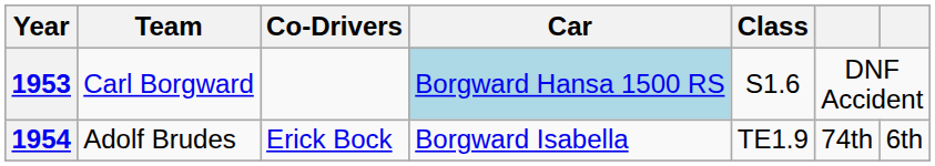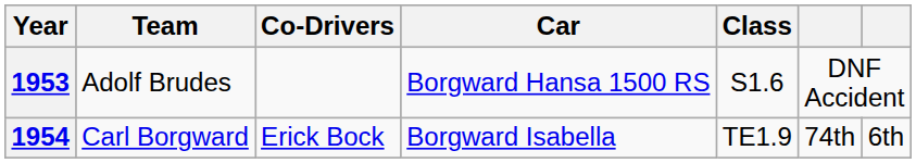 <table class="wikitable" style="text-align:center; font-size:90%">
 <tr>
 <th>Year</th>
 <th>Team</th>
 <th>Co-Drivers</th>
 <th>Car</th>
 <th>Class</th>
 <th></th>
 <th></th>
 </tr>
 <tr>
 <th><a href='#'>1953</a></th>
-<td align="left"> <a href='#'>Carl Borgward</a></td>
+<td align="left"> Adolf Brudes</td>
 <td></td>
-<td align="left" style="background: lightblue;"><a href='#'>Borgward Hansa 1500 RS</a></td>
+<td align="left"><a href='#'>Borgward Hansa 1500 RS</a></td>
 <td>S1.6</td>
 <td colspan=2>DNF<br>Accident</td>
 </tr>
 <tr>
 <th><a href='#'>1954</a></th>
-<td align="left"> Adolf Brudes</td>
+<td align="left"> <a href='#'>Carl Borgward</a></td>
 <td align="left"> <a href='#'>Erick Bock</a></td>
 <td align="left"><a href='#'>Borgward Isabella</a></td>
 <td>TE1.9</td>
 <td>74th</td>
 <td>6th</td>
 </tr>
 </table>
